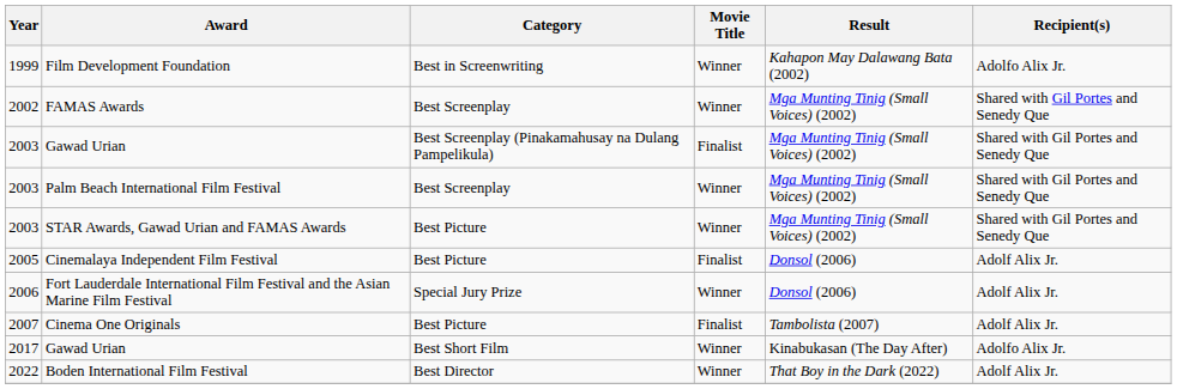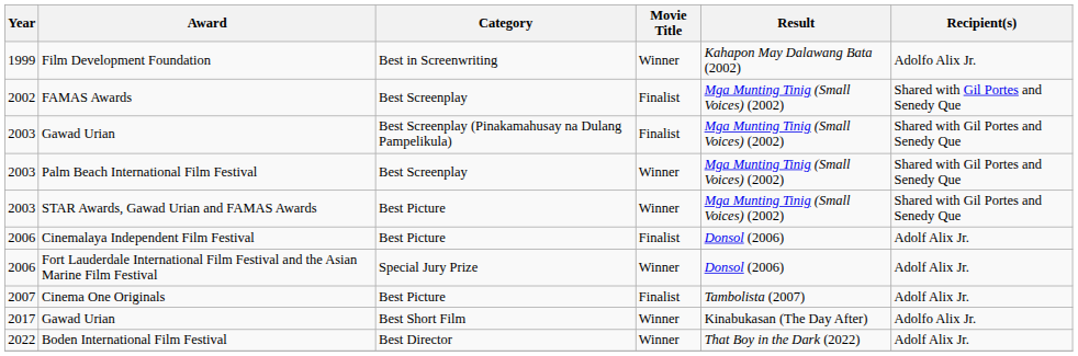 <table class="wikitable">
 <tr>
 <th>Year</th>
 <th>Award</th>
 <th>Category</th>
 <th>Movie Title</th>
 <th>Result</th>
 <th>Recipient(s)</th>
 </tr>
 <tr>
 <td>1999</td>
 <td>Film Development Foundation</td>
 <td>Best in Screenwriting</td>
 <td>Winner</td>
 <td><em>Kahapon May Dalawang Bata</em> (2002)</td>
 <td>Adolfo Alix Jr.</td>
 </tr>
 <tr>
 <td>2002</td>
 <td>FAMAS Awards</td>
 <td>Best Screenplay</td>
-<td>Winner</td>
+<td>Finalist</td>
 <td><em><a href='#'>Mga Munting Tinig</a> (Small Voices)</em> (2002)</td>
 <td>Shared with <a href='#'>Gil Portes</a> and Senedy Que</td>
 </tr>
 <tr>
 <td>2003</td>
 <td>Gawad Urian</td>
 <td>Best Screenplay (Pinakamahusay na Dulang Pampelikula)</td>
 <td>Finalist</td>
 <td><em><a href='#'>Mga Munting Tinig</a> (Small Voices)</em> (2002)</td>
 <td>Shared with Gil Portes and Senedy Que</td>
 </tr>
 <tr>
 <td>2003</td>
 <td>Palm Beach International Film Festival</td>
 <td>Best Screenplay</td>
 <td>Winner</td>
 <td><em><a href='#'>Mga Munting Tinig</a> (Small Voices)</em> (2002)</td>
 <td>Shared with Gil Portes and Senedy Que</td>
 </tr>
 <tr>
 <td>2003</td>
 <td>STAR Awards, Gawad Urian and FAMAS Awards</td>
 <td>Best Picture</td>
 <td>Winner</td>
 <td><em><a href='#'>Mga Munting Tinig</a> (Small Voices)</em> (2002)</td>
 <td>Shared with Gil Portes and Senedy Que</td>
 </tr>
 <tr>
-<td>2005</td>
+<td>2006</td>
 <td>Cinemalaya Independent Film Festival</td>
 <td>Best Picture</td>
 <td>Finalist</td>
 <td><em><a href='#'>Donsol</a></em> (2006)</td>
 <td>Adolf Alix Jr.</td>
 </tr>
 <tr>
 <td>2006</td>
 <td>Fort Lauderdale International Film Festival and the Asian Marine Film Festival</td>
 <td>Special Jury Prize</td>
 <td>Winner</td>
 <td><em><a href='#'>Donsol</a></em> (2006)</td>
 <td>Adolf Alix Jr.</td>
 </tr>
 <tr>
 <td>2007</td>
 <td>Cinema One Originals</td>
 <td>Best Picture</td>
 <td>Finalist</td>
 <td><em>Tambolista</em> (2007)</td>
 <td>Adolf Alix Jr.</td>
 </tr>
 <tr>
 <td>2017</td>
 <td>Gawad Urian</td>
 <td>Best Short Film</td>
 <td>Winner</td>
 <td>Kinabukasan (The Day After)</td>
 <td>Adolfo Alix Jr.</td>
 </tr>
 <tr>
 <td>2022</td>
 <td>Boden International Film Festival</td>
 <td>Best Director</td>
 <td>Winner</td>
 <td><em>That Boy in the Dark</em> (2022)</td>
 <td>Adolf Alix Jr.</td>
 </tr>
 <tr>
 </tr>
 </table>
